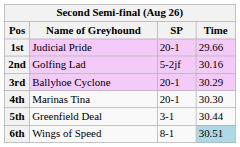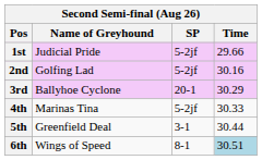 <table class="wikitable">
 <tr>
 <th colspan="6">Second Semi-final (Aug 26)</th>
 </tr>
 <tr>
 <th width=30>Pos</th>
 <th width=180>Name of Greyhound</th>
 <th width=50>SP</th>
 <th width=50>Time</th>
 </tr>
 <tr style="background: #f4caf9;">
 <th>1st</th>
 <td>Judicial Pride</td>
-<td>20-1</td>
+<td>5-2jf</td>
 <td>29.66</td>
 </tr>
 <tr style="background: #f4caf9;">
 <th>2nd</th>
 <td>Golfing Lad</td>
 <td>5-2jf</td>
 <td>30.16</td>
 </tr>
 <tr style="background: #f4caf9;">
 <th>3rd</th>
 <td>Ballyhoe Cyclone</td>
 <td>20-1</td>
 <td>30.29</td>
 </tr>
 <tr>
 <th>4th</th>
 <td>Marinas Tina</td>
-<td>20-1</td>
-<td>30.30</td>
+<td>5-2jf</td>
+<td>30.33</td>
 </tr>
 <tr>
 <th>5th</th>
 <td>Greenfield Deal</td>
 <td>3-1</td>
 <td>30.44</td>
 </tr>
 <tr>
 <th>6th</th>
 <td>Wings of Speed</td>
 <td>8-1</td>
 <td style="background: lightblue;">30.51</td>
 </tr>
 </table>
